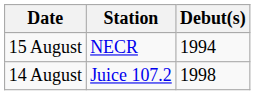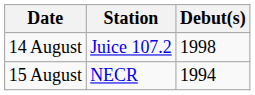 <table class="wikitable">
 <tr>
 <th>Date</th>
 <th>Station</th>
 <th>Debut(s)</th>
 </tr>
 <tr>
+<td>14 August</td>
+<td><a href='#'>Juice 107.2</a></td>
+<td>1998</td>
+</tr>
+<tr>
 <td>15 August</td>
 <td><a href='#'>NECR</a></td>
 <td>1994</td>
 </tr>
-<tr>
-<td>14 August</td>
-<td><a href='#'>Juice 107.2</a></td>
-<td>1998</td>
-</tr>
 </table>
